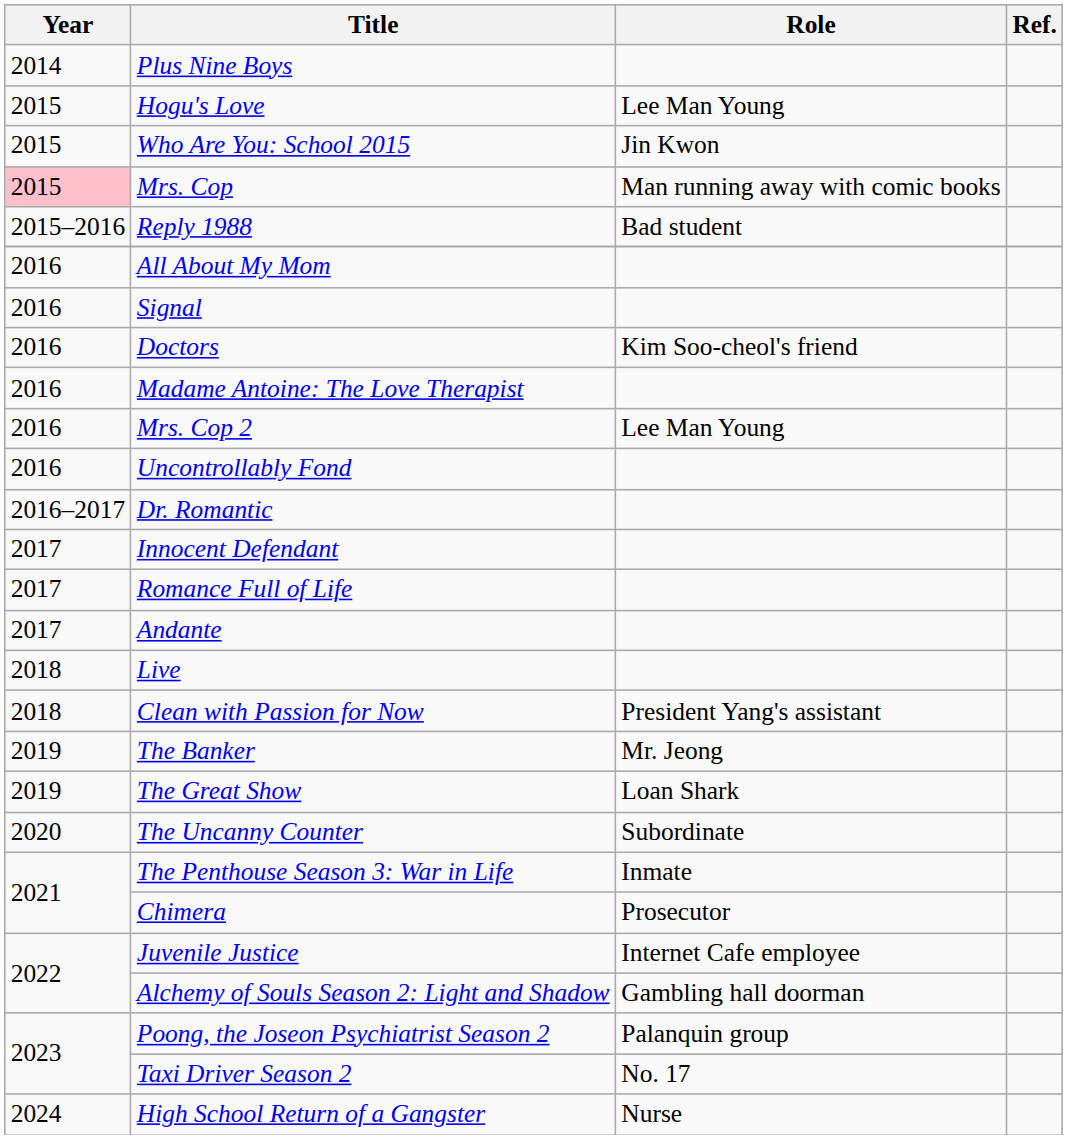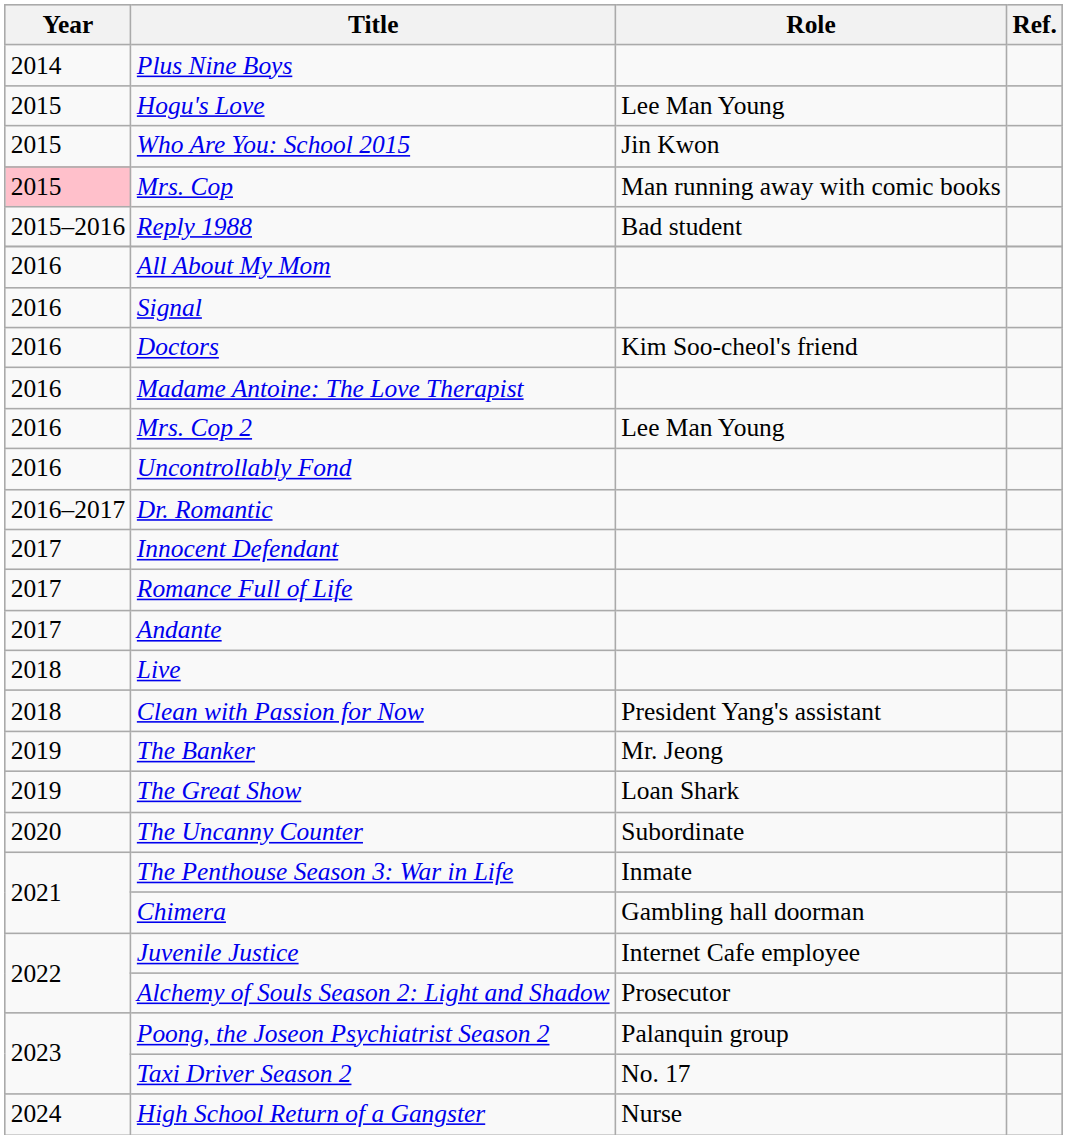 <table class="wikitable">
 <tr>
 <th>Year</th>
 <th>Title</th>
 <th>Role</th>
 <th>Ref.</th>
 </tr>
 <tr>
 <td>2014</td>
 <td><em><a href='#'>Plus Nine Boys</a></em></td>
 <td></td>
 <td></td>
 </tr>
 <tr>
 <td>2015</td>
 <td><em><a href='#'>Hogu's Love</a></em></td>
 <td>Lee Man Young</td>
 <td></td>
 </tr>
 <tr>
 <td>2015</td>
 <td><em><a href='#'>Who Are You: School 2015</a></em></td>
 <td>Jin Kwon</td>
 <td></td>
 </tr>
 <tr>
 <td style="background: pink;">2015</td>
 <td><em><a href='#'>Mrs. Cop</a></em></td>
 <td>Man running away with comic books</td>
 <td></td>
 </tr>
 <tr>
 <td>2015–2016</td>
 <td><em><a href='#'>Reply 1988</a></em></td>
 <td>Bad student</td>
 <td></td>
 </tr>
 <tr>
 </tr>
 <tr>
 <td>2016</td>
 <td><em><a href='#'>All About My Mom</a></em></td>
 <td></td>
 <td></td>
 </tr>
 <tr>
 <td>2016</td>
 <td><em><a href='#'>Signal</a></em></td>
 <td></td>
 <td></td>
 </tr>
 <tr>
 <td>2016</td>
 <td><em><a href='#'>Doctors</a></em></td>
 <td>Kim Soo-cheol's friend</td>
 <td></td>
 </tr>
 <tr>
 <td>2016</td>
 <td><em><a href='#'>Madame Antoine: The Love Therapist</a></em></td>
 <td></td>
 <td></td>
 </tr>
 <tr>
 <td>2016</td>
 <td><em><a href='#'>Mrs. Cop 2</a></em></td>
 <td>Lee Man Young</td>
 <td></td>
 </tr>
 <tr>
 <td>2016</td>
 <td><em><a href='#'>Uncontrollably Fond</a></em></td>
 <td></td>
 <td></td>
 </tr>
 <tr>
 <td>2016–2017</td>
 <td><em><a href='#'>Dr. Romantic</a></em></td>
 <td></td>
 <td></td>
 </tr>
 <tr>
 <td>2017</td>
 <td><em><a href='#'>Innocent Defendant</a></em></td>
 <td></td>
 <td></td>
 </tr>
 <tr>
 <td>2017</td>
 <td><em><a href='#'>Romance Full of Life</a></em></td>
 <td></td>
 <td></td>
 </tr>
 <tr>
 <td>2017</td>
 <td><em><a href='#'>Andante</a></em></td>
 <td></td>
 <td></td>
 </tr>
 <tr>
 <td>2018</td>
 <td><em><a href='#'>Live</a></em></td>
 <td></td>
 <td></td>
 </tr>
 <tr>
 <td>2018</td>
 <td><em><a href='#'>Clean with Passion for Now</a></em></td>
 <td>President Yang's assistant</td>
 <td></td>
 </tr>
 <tr>
 <td>2019</td>
 <td><em><a href='#'>The Banker</a></em></td>
 <td>Mr. Jeong</td>
 <td></td>
 </tr>
 <tr>
 <td>2019</td>
 <td><em><a href='#'>The Great Show</a></em></td>
 <td>Loan Shark</td>
 <td></td>
 </tr>
 <tr>
 <td>2020</td>
 <td><em><a href='#'>The Uncanny Counter</a></em></td>
 <td>Subordinate</td>
 <td></td>
 </tr>
 <tr>
 <td rowspan="2">2021</td>
 <td><em><a href='#'>The Penthouse Season 3: War in Life</a></em></td>
 <td>Inmate</td>
 <td></td>
 </tr>
 <tr>
 <td><em><a href='#'>Chimera</a></em></td>
-<td>Prosecutor</td>
+<td>Gambling hall doorman</td>
 <td></td>
 </tr>
 <tr>
 <td rowspan="2">2022</td>
 <td><em><a href='#'>Juvenile Justice</a></em></td>
 <td>Internet Cafe employee</td>
 <td></td>
 </tr>
 <tr>
 <td><em><a href='#'>Alchemy of Souls Season 2: Light and Shadow</a></em></td>
-<td>Gambling hall doorman</td>
+<td>Prosecutor</td>
 <td></td>
 </tr>
 <tr>
 <td rowspan="2">2023</td>
 <td><em><a href='#'>Poong, the Joseon Psychiatrist Season 2</a></em></td>
 <td>Palanquin group</td>
 <td></td>
 </tr>
 <tr>
 <td><em><a href='#'>Taxi Driver Season 2</a></em></td>
 <td>No. 17</td>
 <td></td>
 </tr>
 <tr>
 <td>2024</td>
 <td><em><a href='#'>High School Return of a Gangster</a></em></td>
 <td>Nurse</td>
 <td></td>
 </tr>
 </table>
